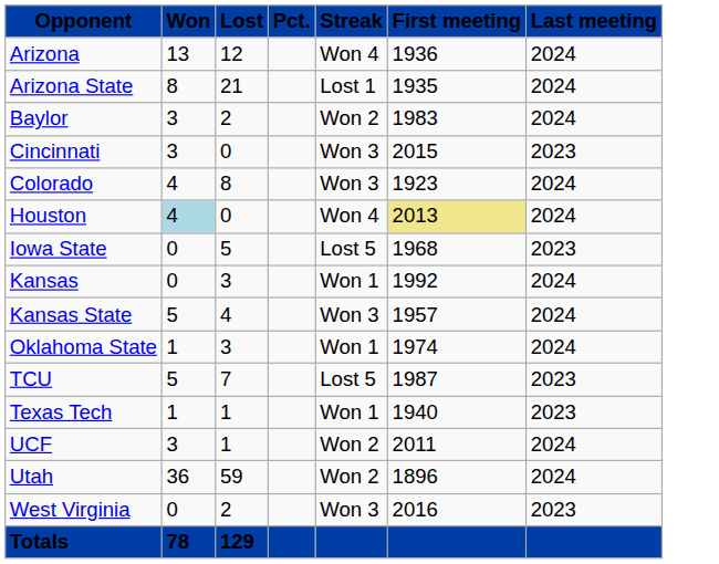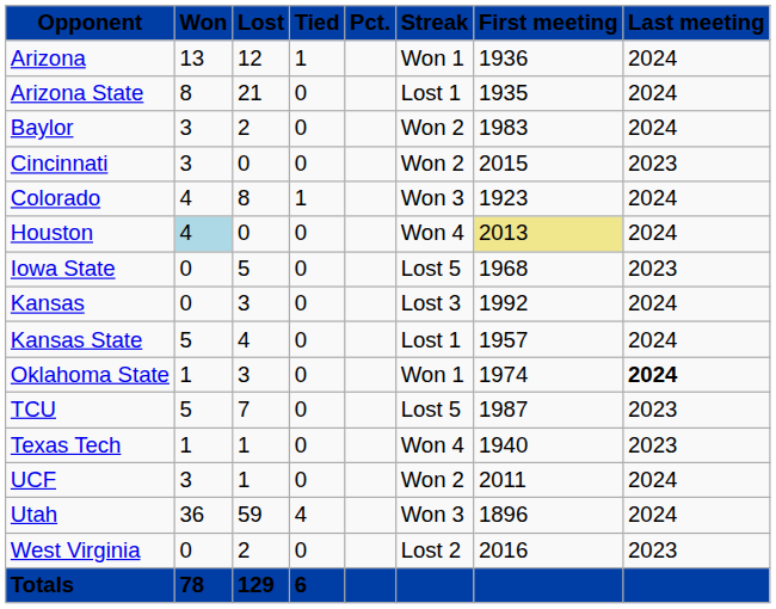 <table class="wikitable">
 <tr>
 <th style="background:#003DA5;"><span> Opponent</span></th>
 <th style="background:#003DA5;"><span> Won</span></th>
 <th style="background:#003DA5;"><span> Lost</span></th>
+<th style="background:#003DA5;"><span> Tied</span></th>
 <th style="background:#003DA5;"><span> Pct.</span></th>
 <th style="background:#003DA5;"><span> Streak</span></th>
 <th style="background:#003DA5;"><span> First meeting</span></th>
 <th style="background:#003DA5;"><span> Last meeting</span></th>
 </tr>
 <tr>
 <td><a href='#'>Arizona</a></td>
 <td>13</td>
 <td>12</td>
+<td>1</td>
 <td></td>
-<td>Won 4</td>
+<td>Won 1</td>
 <td>1936</td>
 <td>2024</td>
 </tr>
 <tr>
 <td><a href='#'>Arizona State</a></td>
 <td>8</td>
 <td>21</td>
+<td>0</td>
 <td></td>
 <td>Lost 1</td>
 <td>1935</td>
 <td>2024</td>
 </tr>
 <tr>
 <td><a href='#'>Baylor</a></td>
 <td>3</td>
 <td>2</td>
+<td>0</td>
 <td></td>
 <td>Won 2</td>
 <td>1983</td>
 <td>2024</td>
 </tr>
 <tr>
 <td><a href='#'>Cincinnati</a></td>
 <td>3</td>
 <td>0</td>
+<td>0</td>
 <td></td>
-<td>Won 3</td>
+<td>Won 2</td>
 <td>2015</td>
 <td>2023</td>
 </tr>
 <tr>
 <td><a href='#'>Colorado</a></td>
 <td>4</td>
 <td>8</td>
+<td>1</td>
 <td></td>
 <td>Won 3</td>
 <td>1923</td>
 <td>2024</td>
 </tr>
 <tr>
 <td><a href='#'>Houston</a></td>
 <td style="background: lightblue;">4</td>
+<td>0</td>
 <td>0</td>
 <td></td>
 <td>Won 4</td>
 <td style="background: khaki;">2013</td>
 <td>2024</td>
 </tr>
 <tr>
 <td><a href='#'>Iowa State</a></td>
 <td>0</td>
 <td>5</td>
+<td>0</td>
 <td></td>
 <td>Lost 5</td>
 <td>1968</td>
 <td>2023</td>
 </tr>
 <tr>
 <td><a href='#'>Kansas</a></td>
 <td>0</td>
 <td>3</td>
+<td>0</td>
 <td></td>
-<td>Won 1</td>
+<td>Lost 3</td>
 <td>1992</td>
 <td>2024</td>
 </tr>
 <tr>
 <td><a href='#'>Kansas State</a></td>
 <td>5</td>
 <td>4</td>
+<td>0</td>
 <td></td>
-<td>Won 3</td>
+<td>Lost 1</td>
 <td>1957</td>
 <td>2024</td>
 </tr>
 <tr>
 <td><a href='#'>Oklahoma State</a></td>
 <td>1</td>
 <td>3</td>
+<td>0</td>
 <td></td>
 <td>Won 1</td>
 <td>1974</td>
-<td>2024</td>
+<td><strong>2024</strong></td>
 </tr>
 <tr>
 <td><a href='#'>TCU</a></td>
 <td>5</td>
 <td>7</td>
+<td>0</td>
 <td></td>
 <td>Lost 5</td>
 <td>1987</td>
 <td>2023</td>
 </tr>
 <tr>
 <td><a href='#'>Texas Tech</a></td>
 <td>1</td>
 <td>1</td>
+<td>0</td>
 <td></td>
-<td>Won 1</td>
+<td>Won 4</td>
 <td>1940</td>
 <td>2023</td>
 </tr>
 <tr>
 <td><a href='#'>UCF</a></td>
 <td>3</td>
 <td>1</td>
+<td>0</td>
 <td></td>
 <td>Won 2</td>
 <td>2011</td>
 <td>2024</td>
 </tr>
 <tr>
 <td><a href='#'>Utah</a></td>
 <td>36</td>
 <td>59</td>
+<td>4</td>
 <td></td>
-<td>Won 2</td>
+<td>Won 3</td>
 <td>1896</td>
 <td>2024</td>
 </tr>
 <tr>
 <td><a href='#'>West Virginia</a></td>
 <td>0</td>
 <td>2</td>
+<td>0</td>
 <td></td>
-<td>Won 3</td>
+<td>Lost 2</td>
 <td>2016</td>
 <td>2023</td>
 </tr>
 <tr class="unsortable" style="background:#003DA5;">
 <td><span><strong>Totals</strong></span></td>
 <td><span><strong>78</strong></span></td>
 <td><span> <strong>129</strong></span></td>
+<td><span><strong>6</strong></span></td>
 <td><span><strong></strong></span></td>
 <td><span></span></td>
 <td><span></span></td>
 <td></td>
 </tr>
 </table>
